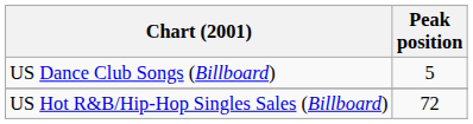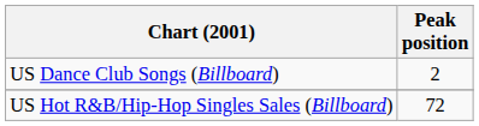 <table class="wikitable">
 <tr>
 <th>Chart (2001)</th>
 <th>Peak<br>position</th>
 </tr>
 <tr>
 <td>US <a href='#'>Dance Club Songs</a> (<em><a href='#'>Billboard</a></em>)</td>
-<td align="center">5</td>
+<td align="center">2</td>
 </tr>
 <tr>
 </tr>
 <tr>
 <td>US <a href='#'>Hot R&B/Hip-Hop Singles Sales</a> (<em><a href='#'>Billboard</a></em>)</td>
 <td align="center">72</td>
 </tr>
 </table>
